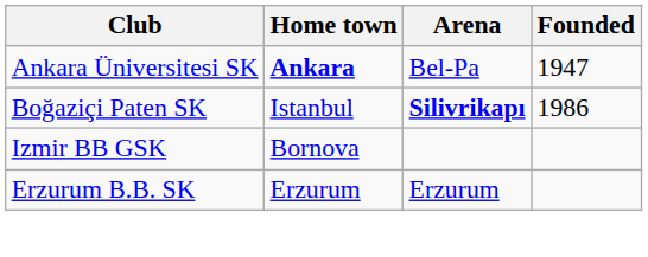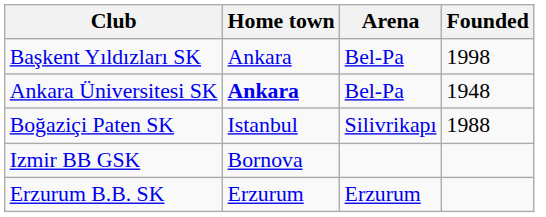 <table class="wikitable">
 <tr>
 <th>Club</th>
 <th>Home town</th>
 <th>Arena</th>
 <th>Founded</th>
 </tr>
 <tr>
+<td><a href='#'>Başkent Yıldızları SK</a></td>
+<td><a href='#'>Ankara</a></td>
+<td><a href='#'>Bel-Pa</a></td>
+<td>1998</td>
+</tr>
+<tr>
 <td><a href='#'>Ankara Üniversitesi SK</a></td>
 <td><strong><a href='#'>Ankara</a></strong></td>
 <td><a href='#'>Bel-Pa</a></td>
-<td>1947</td>
+<td>1948</td>
 </tr>
 <tr>
 <td><a href='#'>Boğaziçi Paten SK</a></td>
 <td><a href='#'>Istanbul</a></td>
-<td><strong><a href='#'>Silivrikapı</a></strong></td>
-<td>1986</td>
+<td><a href='#'>Silivrikapı</a></td>
+<td>1988</td>
 </tr>
 <tr>
 <td><a href='#'>Izmir BB GSK</a></td>
 <td><a href='#'>Bornova</a></td>
 <td></td>
 </tr>
 <tr>
 <td><a href='#'>Erzurum B.B. SK</a></td>
 <td><a href='#'>Erzurum</a></td>
 <td><a href='#'>Erzurum</a></td>
 <td></td>
 </tr>
 </table>
